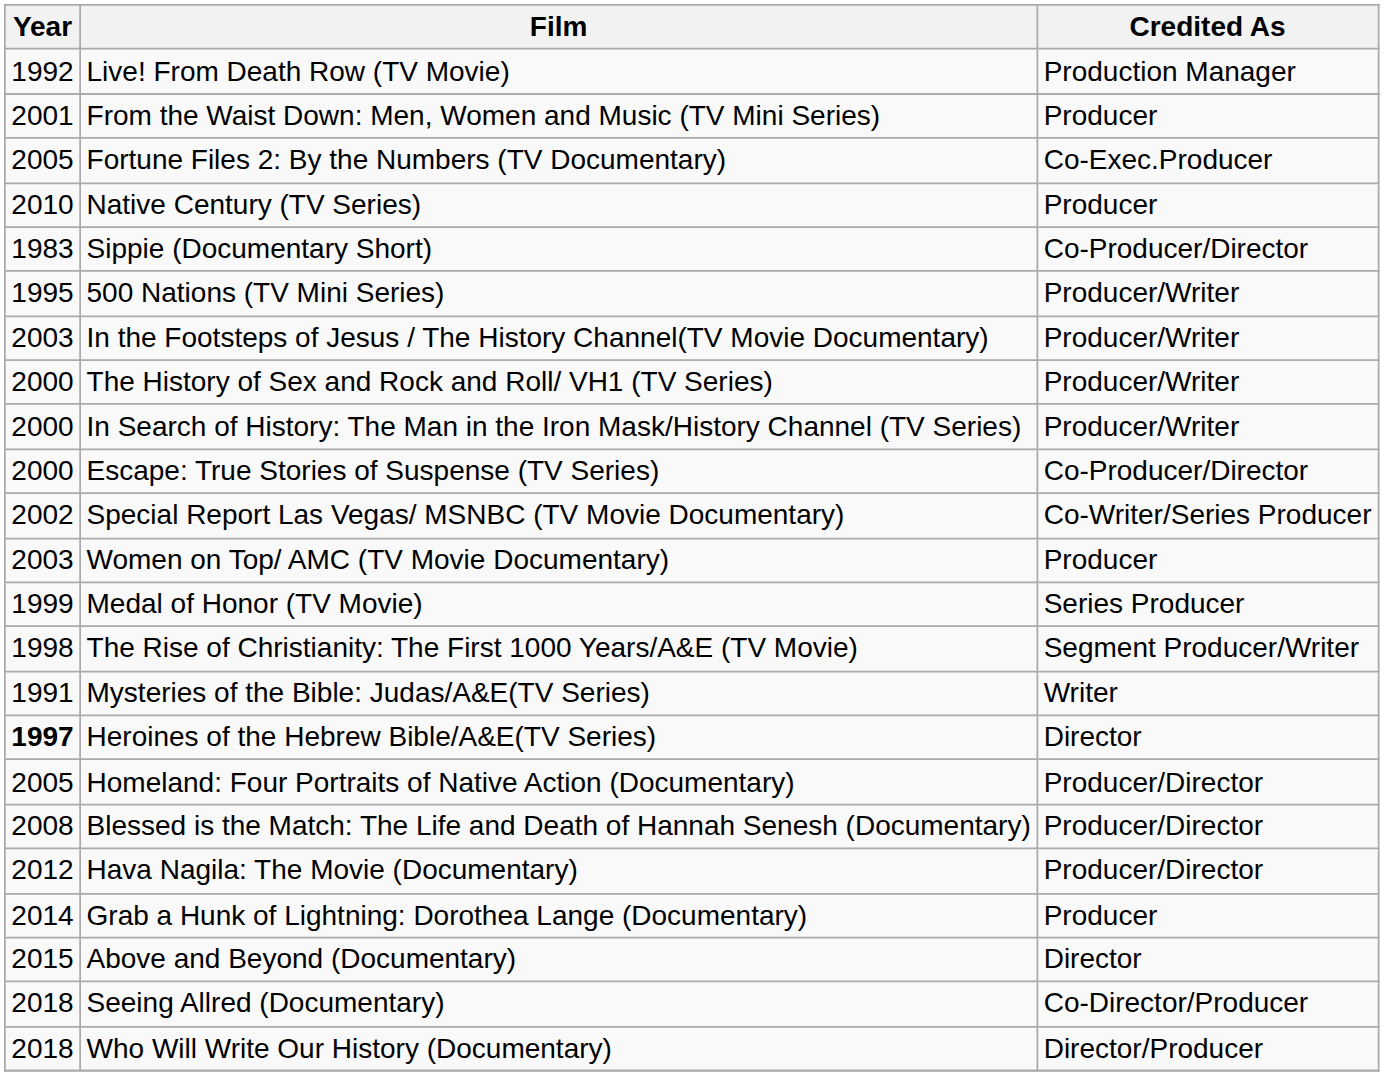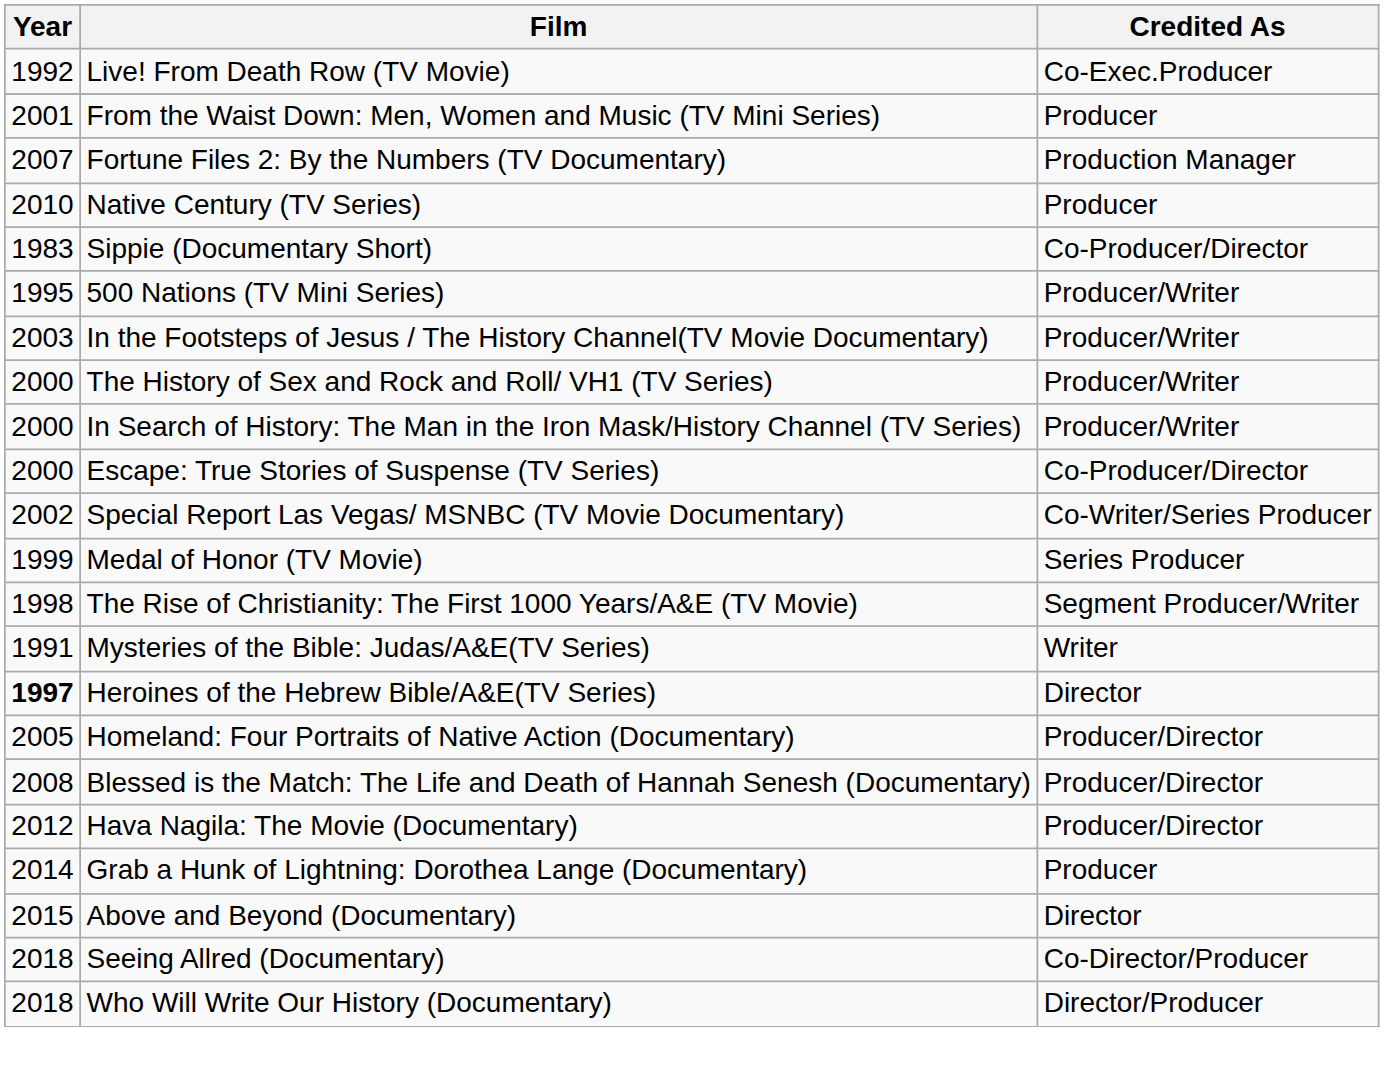 <table class="wikitable sortable">
 <tr>
 <th>Year</th>
 <th>Film</th>
 <th>Credited As</th>
 </tr>
 <tr>
 <td>1992</td>
 <td>Live! From Death Row (TV Movie)</td>
-<td>Production Manager</td>
+<td>Co-Exec.Producer</td>
 </tr>
 <tr |->
 </tr>
 <tr>
 <td>2001</td>
 <td>From the Waist Down: Men, Women and Music (TV Mini Series)</td>
 <td>Producer</td>
 </tr>
 <tr |->
-<td>2005</td>
+<td>2007</td>
 <td>Fortune Files 2: By the Numbers (TV Documentary)</td>
-<td>Co-Exec.Producer</td>
+<td>Production Manager</td>
 </tr>
 <tr |->
 <td>2010</td>
 <td>Native Century (TV Series)</td>
 <td>Producer</td>
 </tr>
 <tr |->
 <td>1983</td>
 <td>Sippie (Documentary Short)</td>
 <td>Co-Producer/Director</td>
 </tr>
 <tr>
 <td>1995</td>
 <td>500 Nations (TV Mini Series)</td>
 <td>Producer/Writer</td>
 </tr>
 <tr>
 <td>2003</td>
 <td>In the Footsteps of Jesus / The History Channel(TV Movie Documentary)</td>
 <td>Producer/Writer</td>
 </tr>
 <tr>
 <td>2000</td>
 <td>The History of Sex and Rock and Roll/ VH1 (TV Series)</td>
 <td>Producer/Writer</td>
 </tr>
 <tr>
 <td>2000</td>
 <td>In Search of History: The Man in the Iron Mask/History Channel (TV Series)</td>
 <td>Producer/Writer</td>
 </tr>
 <tr>
 <td>2000</td>
 <td>Escape: True Stories of Suspense (TV Series)</td>
 <td>Co-Producer/Director</td>
 </tr>
 <tr |->
 <td>2002</td>
 <td>Special Report Las Vegas/ MSNBC (TV Movie Documentary)</td>
 <td>Co-Writer/Series Producer</td>
-</tr>
-<tr |->
-<td>2003</td>
-<td>Women on Top/ AMC (TV Movie Documentary)</td>
-<td>Producer</td>
 </tr>
 <tr |->
 <td>1999</td>
 <td>Medal of Honor (TV Movie)</td>
 <td>Series Producer</td>
 </tr>
 <tr |->
 <td>1998</td>
 <td>The Rise of Christianity: The First 1000 Years/A&E (TV Movie)</td>
 <td>Segment Producer/Writer</td>
 </tr>
 <tr |->
 <td>1991</td>
 <td>Mysteries of the Bible: Judas/A&E(TV Series)</td>
 <td>Writer</td>
 </tr>
 <tr |->
 <td><strong>1997</strong></td>
 <td>Heroines of the Hebrew Bible/A&E(TV Series)</td>
 <td>Director</td>
 </tr>
 <tr |->
 <td>2005</td>
 <td>Homeland: Four Portraits of Native Action (Documentary)</td>
 <td>Producer/Director</td>
 </tr>
 <tr |->
 <td>2008</td>
 <td>Blessed is the Match: The Life and Death of Hannah Senesh (Documentary)</td>
 <td>Producer/Director</td>
 </tr>
 <tr |->
 <td>2012</td>
 <td>Hava Nagila: The Movie (Documentary)</td>
 <td>Producer/Director</td>
 </tr>
 <tr |->
 <td>2014</td>
 <td>Grab a Hunk of Lightning: Dorothea Lange (Documentary)</td>
 <td>Producer</td>
 </tr>
 <tr |->
 <td>2015</td>
 <td>Above and Beyond (Documentary)</td>
 <td>Director</td>
 </tr>
 <tr>
 <td>2018</td>
 <td>Seeing Allred (Documentary)</td>
 <td>Co-Director/Producer</td>
 </tr>
 <tr>
 <td>2018</td>
 <td>Who Will Write Our History (Documentary)</td>
 <td>Director/Producer</td>
 </tr>
 <tr>
 </tr>
 </table>
